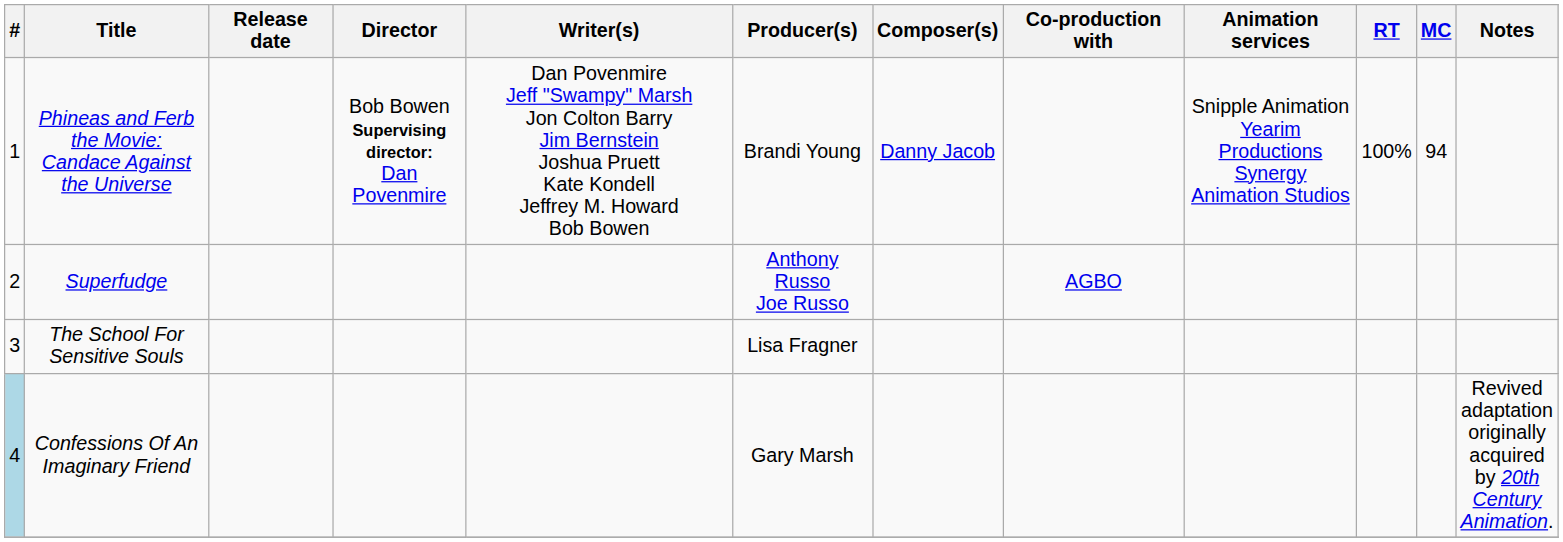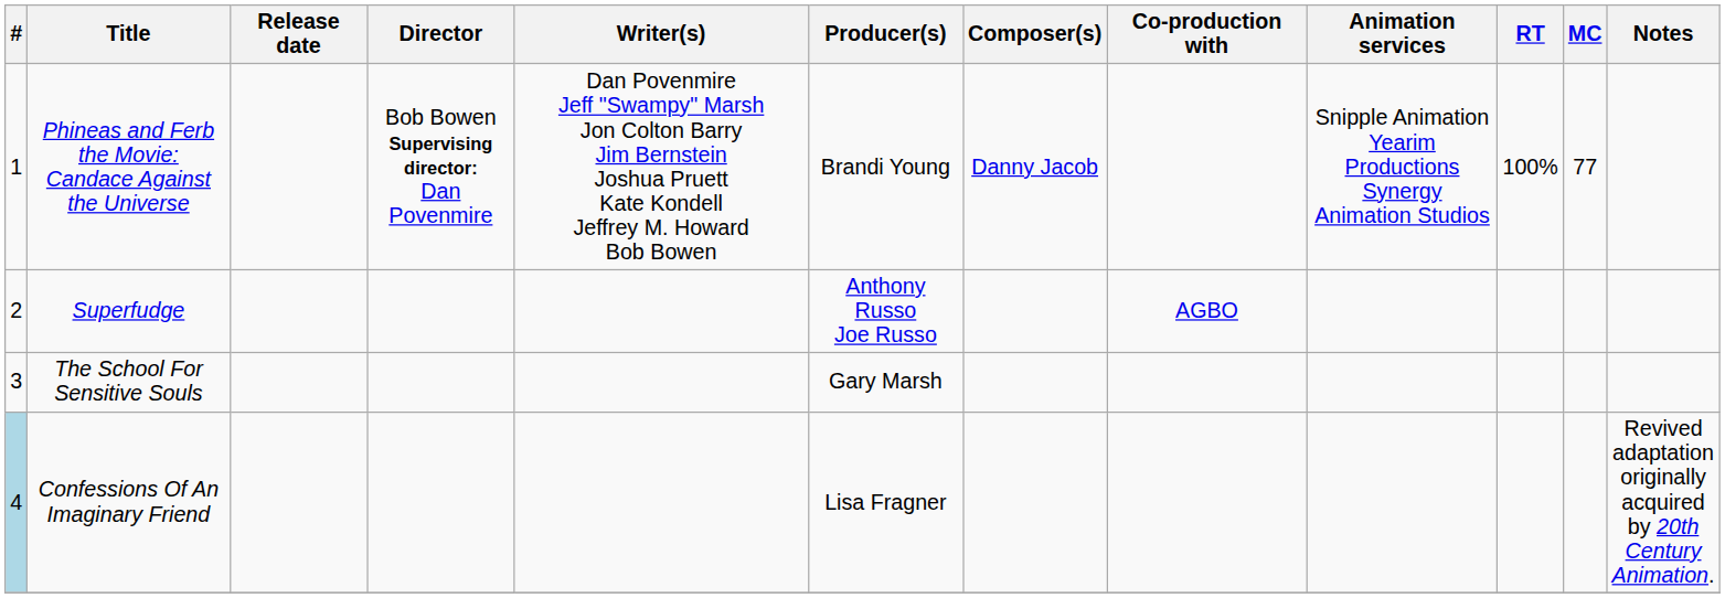 <table class="wikitable sortable" style="text-align:center; margin=auto; width:100%;">
 <tr>
 <th style="width:1%;">#</th>
 <th style="width:15%;">Title</th>
 <th style="width:10%;">Release date</th>
 <th style="width:10%;">Director</th>
 <th style="width:25%;">Writer(s)</th>
 <th style="width:10%;">Producer(s)</th>
 <th>Composer(s)</th>
 <th style="width:15%;">Co-production with</th>
 <th style="width:15%;">Animation services</th>
 <th style="width:15%;"><a href='#'>RT</a></th>
 <th style="width:15%;"><a href='#'>MC</a></th>
 <th style="width:15%;">Notes</th>
 </tr>
 <tr>
 <td>1</td>
 <td><em><a href='#'>Phineas and Ferb the Movie: Candace Against the Universe</a></em></td>
 <td align="right"></td>
 <td>Bob Bowen<br><small><strong>Supervising director:</strong></small><br><a href='#'>Dan Povenmire</a></td>
 <td>Dan Povenmire<br><a href='#'>Jeff "Swampy" Marsh</a><br>Jon Colton Barry<br><a href='#'>Jim Bernstein</a><br>Joshua Pruett<br>Kate Kondell<br>Jeffrey M. Howard<br>Bob Bowen</td>
 <td>Brandi Young</td>
 <td><a href='#'>Danny Jacob</a></td>
 <td></td>
 <td>Snipple Animation<br><a href='#'>Yearim Productions</a><br><a href='#'>Synergy Animation Studios</a></td>
 <td>100%</td>
-<td>94</td>
+<td>77</td>
 <td></td>
 </tr>
 <tr>
 <td>2</td>
 <td><em><a href='#'>Superfudge</a></em></td>
 <td></td>
 <td></td>
 <td></td>
 <td><a href='#'>Anthony Russo<br>Joe Russo</a></td>
 <td></td>
 <td><a href='#'>AGBO</a></td>
 <td></td>
 <td></td>
 <td></td>
 <td></td>
 </tr>
 <tr>
 <td>3</td>
 <td><em>The School For Sensitive Souls</em></td>
 <td></td>
 <td></td>
 <td></td>
-<td>Lisa Fragner</td>
+<td>Gary Marsh</td>
 <td></td>
 <td></td>
 <td></td>
 <td></td>
 <td></td>
 <td></td>
 </tr>
 <tr>
 <td style="background: lightblue;">4</td>
 <td><em>Confessions Of An Imaginary Friend</em></td>
 <td></td>
 <td></td>
 <td></td>
-<td>Gary Marsh</td>
+<td>Lisa Fragner</td>
 <td></td>
 <td></td>
 <td></td>
 <td></td>
 <td></td>
 <td>Revived adaptation originally acquired by <em><a href='#'>20th Century Animation</a></em>.</td>
 </tr>
 <tr>
 </tr>
 </table>
